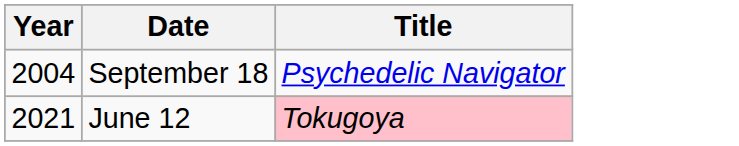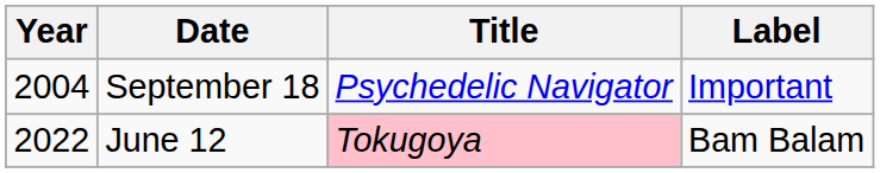 <table class="wikitable">
 <tr>
 <th>Year</th>
 <th>Date</th>
 <th>Title</th>
+<th>Label</th>
 </tr>
 <tr>
 <td>2004</td>
 <td>September 18</td>
 <td><em><a href='#'>Psychedelic Navigator</a></em></td>
+<td><a href='#'>Important</a></td>
 </tr>
 <tr>
-<td>2021</td>
+<td>2022</td>
 <td>June 12</td>
 <td style="background: pink;"><em>Tokugoya</em></td>
+<td>Bam Balam</td>
 </tr>
 </table>
